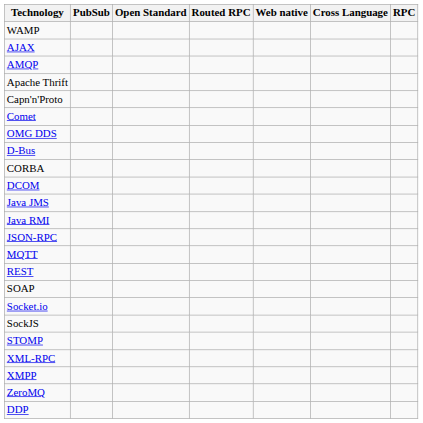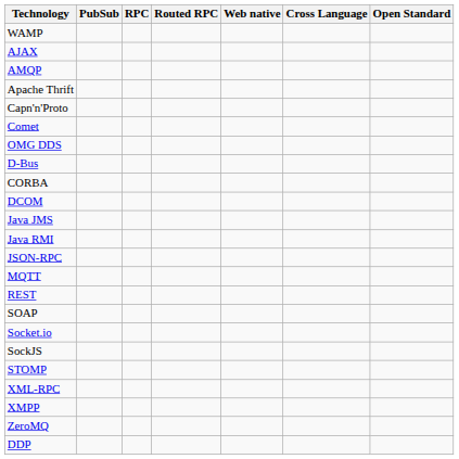 <table class="wikitable sortable">
 <tr>
 <th>Technology</th>
 <th>PubSub</th>
-<th>Open Standard</th>
+<th>RPC</th>
 <th>Routed RPC</th>
 <th>Web native</th>
 <th>Cross Language</th>
-<th>RPC</th>
+<th>Open Standard</th>
 </tr>
 <tr>
 <td>WAMP</td>
 <td></td>
 <td></td>
 <td></td>
 <td></td>
 <td></td>
 <td></td>
 </tr>
 <tr>
 <td><a href='#'>AJAX</a></td>
 <td></td>
 <td></td>
 <td></td>
 <td></td>
 <td></td>
 <td></td>
 </tr>
 <tr>
 <td><a href='#'>AMQP</a></td>
 <td></td>
 <td></td>
 <td></td>
 <td></td>
 <td></td>
 <td></td>
 </tr>
 <tr>
 <td>Apache Thrift</td>
 <td></td>
 <td></td>
 <td></td>
 <td></td>
 <td></td>
 <td></td>
 </tr>
 <tr>
 <td>Capn'n'Proto</td>
 <td></td>
 <td></td>
 <td></td>
 <td></td>
 <td></td>
 <td></td>
 </tr>
 <tr>
 <td><a href='#'>Comet</a></td>
 <td></td>
 <td></td>
 <td></td>
 <td></td>
 <td></td>
 <td></td>
 </tr>
 <tr>
 <td><a href='#'>OMG DDS</a></td>
 <td></td>
 <td></td>
 <td></td>
 <td></td>
 <td></td>
 <td></td>
 </tr>
 <tr>
 <td><a href='#'>D-Bus</a></td>
 <td></td>
 <td></td>
 <td></td>
 <td></td>
 <td></td>
 <td></td>
 </tr>
 <tr>
 <td>CORBA</td>
 <td></td>
 <td></td>
 <td></td>
 <td></td>
 <td></td>
 <td></td>
 </tr>
 <tr>
 <td><a href='#'>DCOM</a></td>
 <td></td>
 <td></td>
 <td></td>
 <td></td>
 <td></td>
 <td></td>
 </tr>
 <tr>
 <td><a href='#'>Java JMS</a></td>
 <td></td>
 <td></td>
 <td></td>
 <td></td>
 <td></td>
 <td></td>
 </tr>
 <tr>
 <td><a href='#'>Java RMI</a></td>
 <td></td>
 <td></td>
 <td></td>
 <td></td>
 <td></td>
 <td></td>
 </tr>
 <tr>
 <td><a href='#'>JSON-RPC</a></td>
 <td></td>
 <td></td>
 <td></td>
 <td></td>
 <td></td>
 <td></td>
 </tr>
 <tr>
 <td><a href='#'>MQTT</a></td>
 <td></td>
 <td></td>
 <td></td>
 <td></td>
 <td></td>
 <td></td>
 </tr>
 <tr>
 <td><a href='#'>REST</a></td>
 <td></td>
 <td></td>
 <td></td>
 <td></td>
 <td></td>
 <td></td>
 </tr>
 <tr>
 <td>SOAP</td>
 <td></td>
 <td></td>
 <td></td>
 <td></td>
 <td></td>
 <td></td>
 </tr>
 <tr>
 <td><a href='#'>Socket.io</a></td>
 <td></td>
 <td></td>
 <td></td>
 <td></td>
 <td></td>
 <td></td>
 </tr>
 <tr>
 <td>SockJS</td>
 <td></td>
 <td></td>
 <td></td>
 <td></td>
 <td></td>
 <td></td>
 </tr>
 <tr>
 <td><a href='#'>STOMP</a></td>
 <td></td>
 <td></td>
 <td></td>
 <td></td>
 <td></td>
 <td></td>
 </tr>
 <tr>
 <td><a href='#'>XML-RPC</a></td>
 <td></td>
 <td></td>
 <td></td>
 <td></td>
 <td></td>
 <td></td>
 </tr>
 <tr>
 <td><a href='#'>XMPP</a></td>
 <td></td>
 <td></td>
 <td></td>
 <td></td>
 <td></td>
 <td></td>
 </tr>
 <tr>
 <td><a href='#'>ZeroMQ</a></td>
 <td></td>
 <td></td>
 <td></td>
 <td></td>
 <td></td>
 <td></td>
 </tr>
 <tr>
 <td><a href='#'>DDP</a></td>
 <td></td>
 <td></td>
 <td></td>
 <td></td>
 <td></td>
 <td></td>
 </tr>
 </table>
